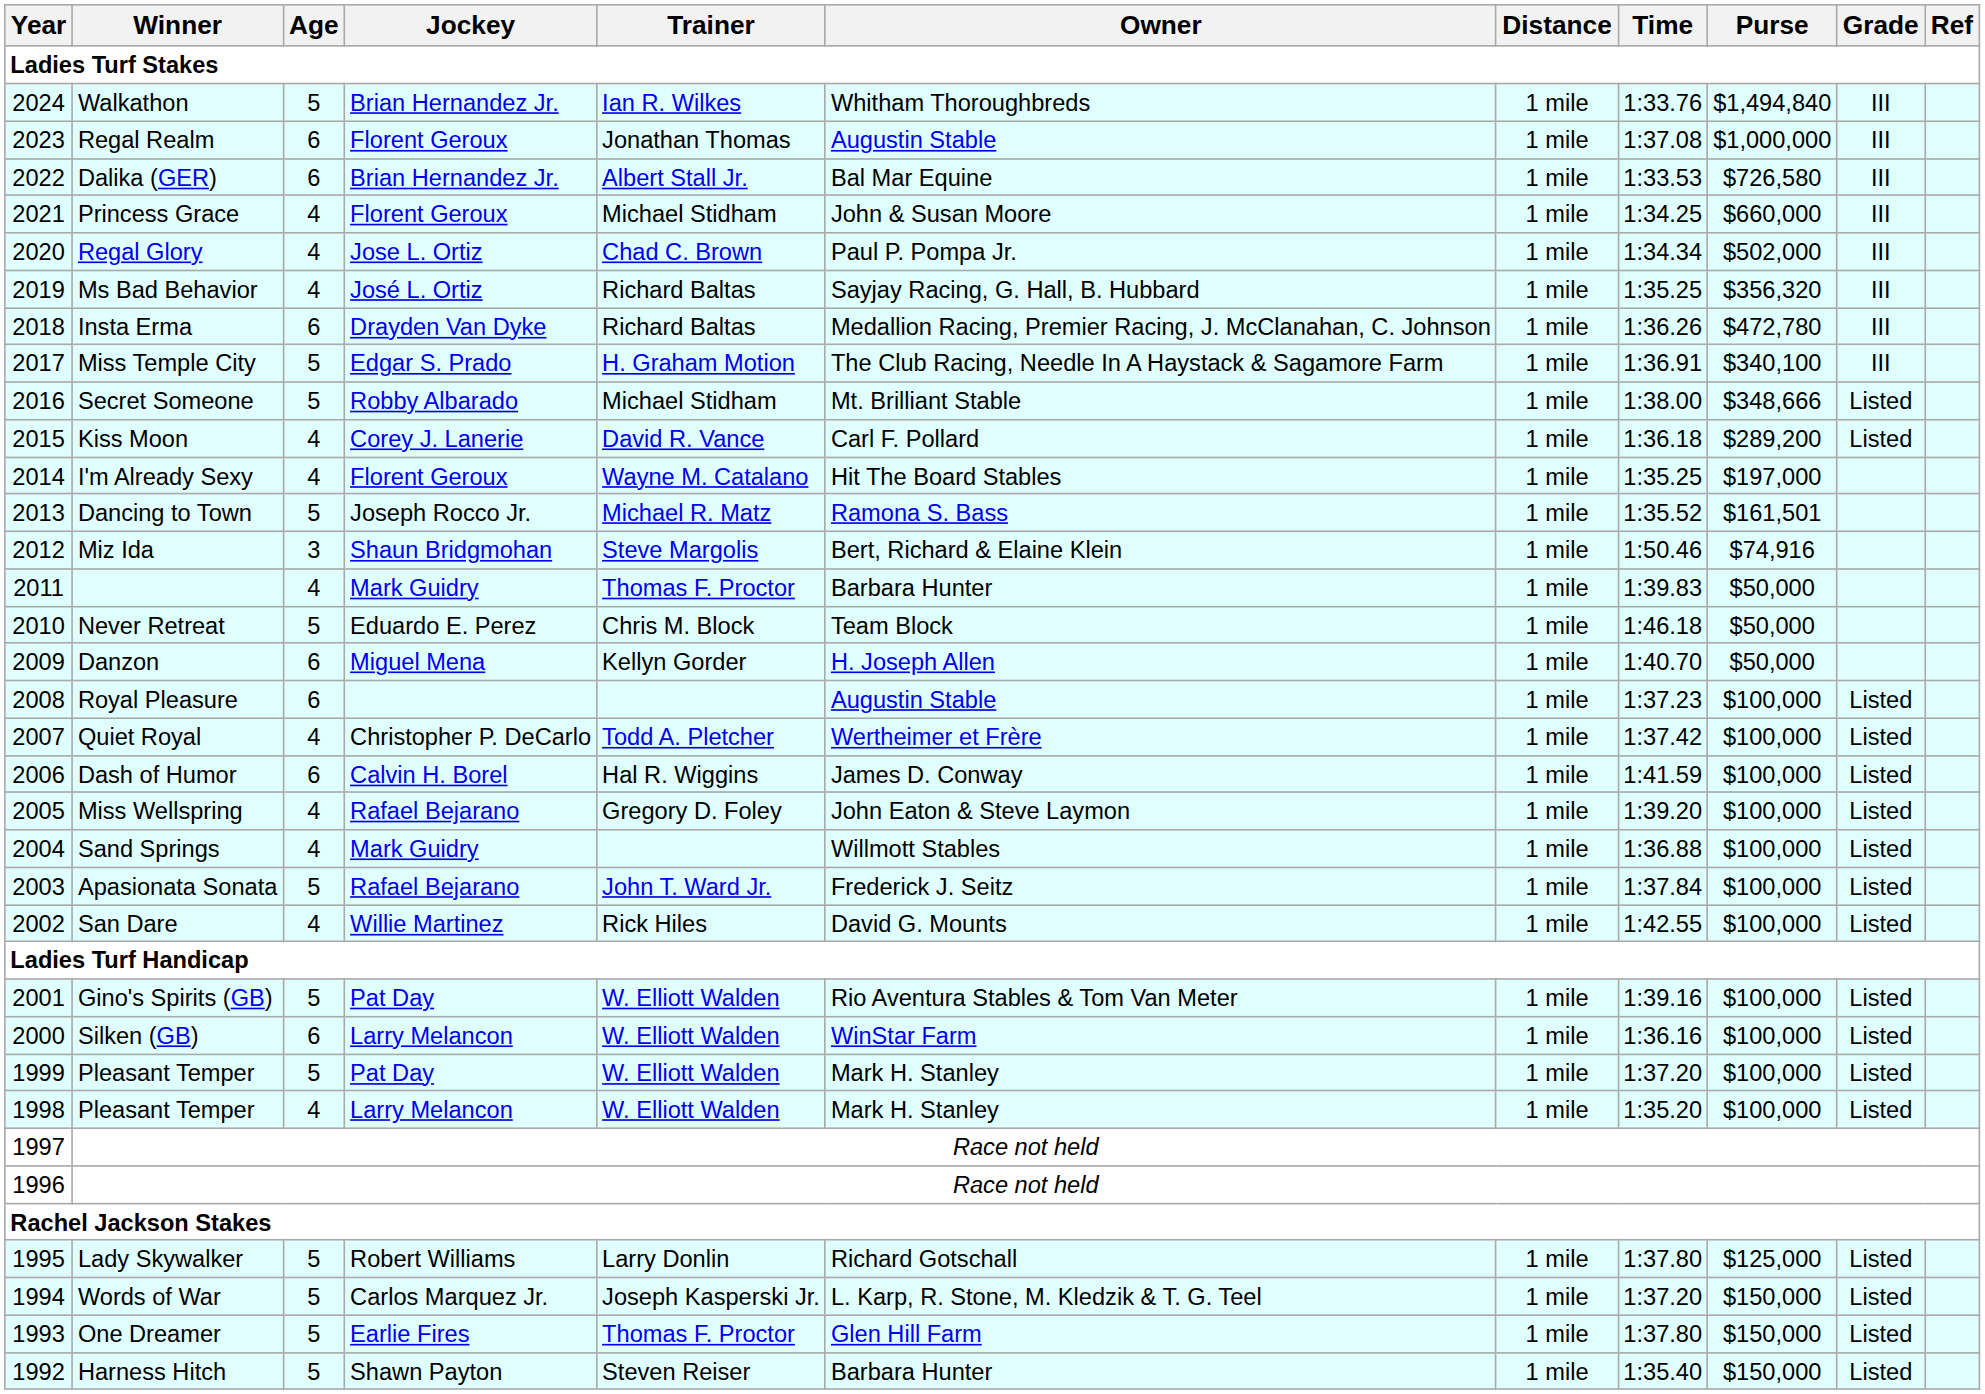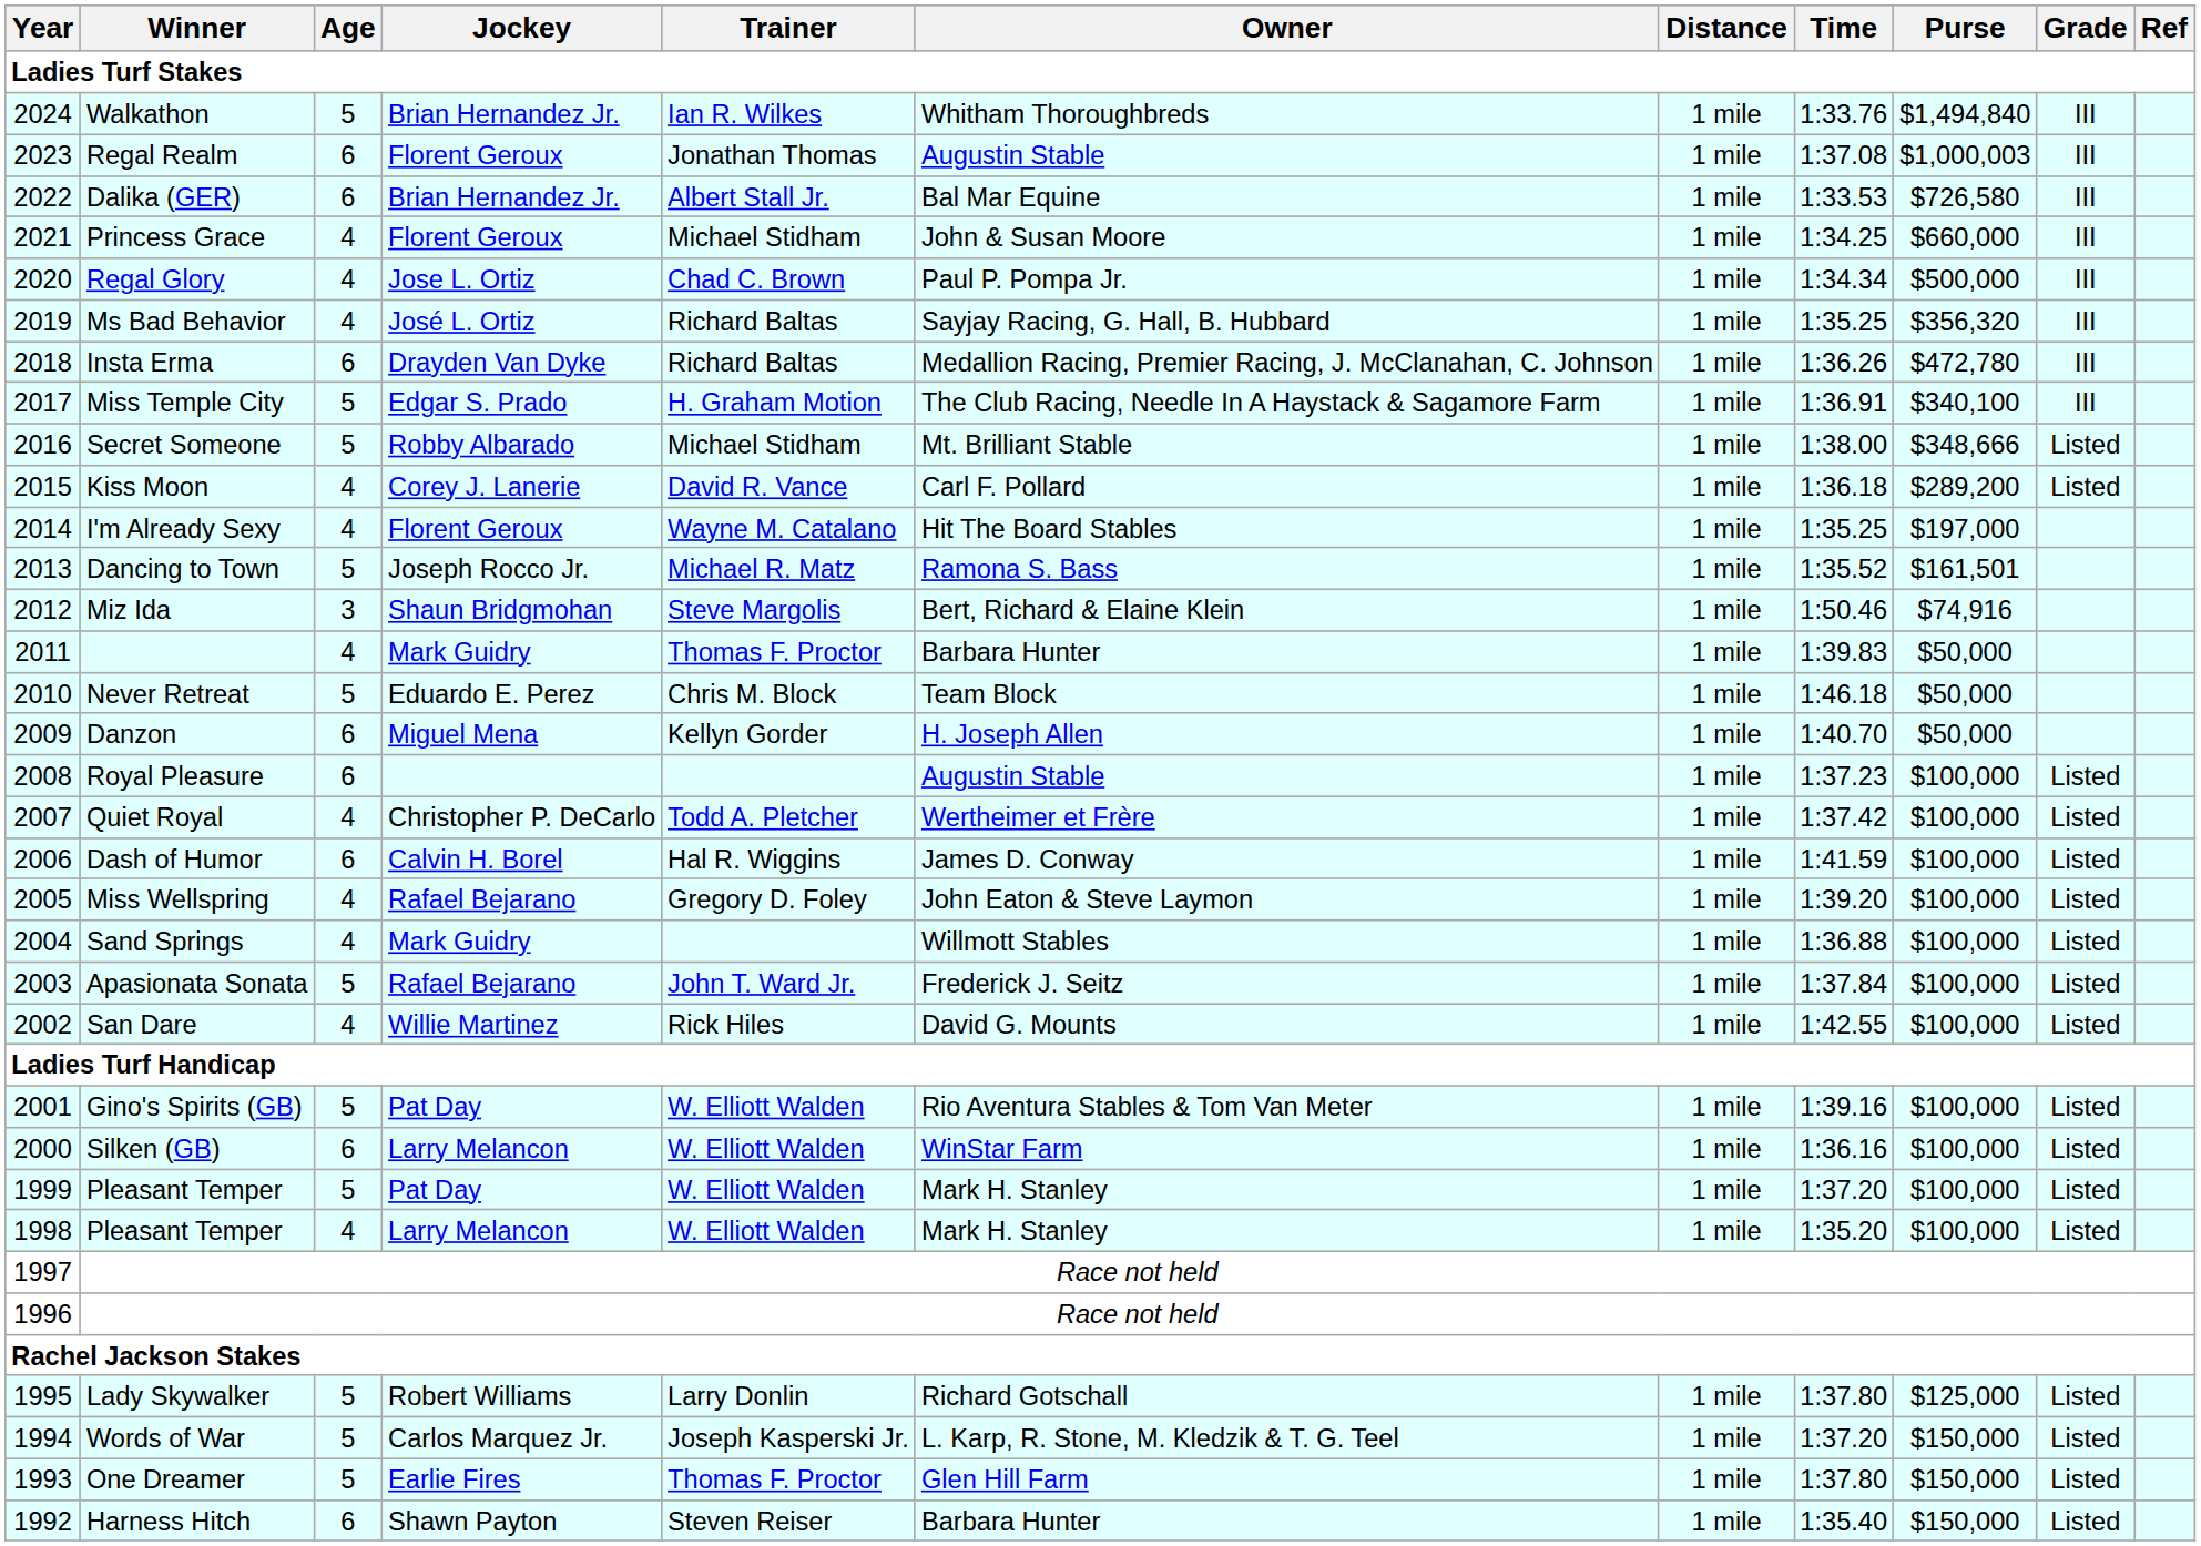 <table class="wikitable sortable">
 <tr>
 <th>Year</th>
 <th>Winner</th>
 <th>Age</th>
 <th>Jockey</th>
 <th>Trainer</th>
 <th>Owner</th>
 <th>Distance</th>
 <th>Time</th>
 <th>Purse</th>
 <th>Grade</th>
 <th>Ref</th>
 </tr>
 <tr style="font-size:90%; background-color:white">
 <td align="left" colspan=11><strong>Ladies Turf Stakes</strong></td>
 </tr>
 <tr style="font-size:90%; background-color:lightcyan">
 <td align=center>2024</td>
 <td>Walkathon</td>
 <td align=center>5</td>
 <td><a href='#'>Brian Hernandez Jr.</a></td>
 <td><a href='#'>Ian R. Wilkes</a></td>
 <td>Whitham Thoroughbreds</td>
 <td align=center>1 mile</td>
 <td align=center>1:33.76</td>
 <td align=center>$1,494,840</td>
 <td align=center>III</td>
 <td></td>
 </tr>
 <tr style="font-size:90%; background-color:lightcyan">
 <td align=center>2023</td>
 <td>Regal Realm</td>
 <td align=center>6</td>
 <td><a href='#'>Florent Geroux</a></td>
 <td>Jonathan Thomas</td>
 <td><a href='#'>Augustin Stable</a></td>
 <td align=center>1 mile</td>
 <td align=center>1:37.08</td>
-<td align=center>$1,000,000</td>
+<td align=center>$1,000,003</td>
 <td align=center>III</td>
 <td></td>
 </tr>
 <tr style="font-size:90%; background-color:lightcyan">
 <td align=center>2022</td>
 <td>Dalika (<a href='#'>GER</a>)</td>
 <td align=center>6</td>
 <td><a href='#'>Brian Hernandez Jr.</a></td>
 <td><a href='#'>Albert Stall Jr.</a></td>
 <td>Bal Mar Equine</td>
 <td align=center>1 mile</td>
 <td align=center>1:33.53</td>
 <td align=center>$726,580</td>
 <td align=center>III</td>
 <td></td>
 </tr>
 <tr style="font-size:90%; background-color:lightcyan">
 <td align=center>2021</td>
 <td>Princess Grace</td>
 <td align=center>4</td>
 <td><a href='#'>Florent Geroux</a></td>
 <td>Michael Stidham</td>
 <td>John & Susan Moore</td>
 <td align=center>1 mile</td>
 <td align=center>1:34.25</td>
 <td align=center>$660,000</td>
 <td align=center>III</td>
 <td></td>
 </tr>
 <tr style="font-size:90%; background-color:lightcyan">
 <td align=center>2020</td>
 <td><a href='#'>Regal Glory</a></td>
 <td align=center>4</td>
 <td><a href='#'>Jose L. Ortiz</a></td>
 <td><a href='#'>Chad C. Brown</a></td>
 <td>Paul P. Pompa Jr.</td>
 <td align=center>1 mile</td>
 <td align=center>1:34.34</td>
-<td align=center>$502,000</td>
+<td align=center>$500,000</td>
 <td align=center>III</td>
 <td></td>
 </tr>
 <tr style="font-size:90%; background-color:lightcyan">
 <td align=center>2019</td>
 <td>Ms Bad Behavior</td>
 <td align=center>4</td>
 <td><a href='#'>José L. Ortiz</a></td>
 <td>Richard Baltas</td>
 <td>Sayjay Racing, G. Hall, B. Hubbard</td>
 <td align=center>1 mile</td>
 <td align=center>1:35.25</td>
 <td align=center>$356,320</td>
 <td align=center>III</td>
 <td></td>
 </tr>
 <tr style="font-size:90%; background-color:lightcyan">
 <td align=center>2018</td>
 <td>Insta Erma</td>
 <td align=center>6</td>
 <td><a href='#'>Drayden Van Dyke</a></td>
 <td>Richard Baltas</td>
 <td>Medallion Racing, Premier Racing, J. McClanahan, C. Johnson</td>
 <td align=center>1 mile</td>
 <td align=center>1:36.26</td>
 <td align=center>$472,780</td>
 <td align=center>III</td>
 <td></td>
 </tr>
 <tr style="font-size:90%; background-color:lightcyan">
 <td align=center>2017</td>
 <td>Miss Temple City</td>
 <td align=center>5</td>
 <td><a href='#'>Edgar S. Prado</a></td>
 <td><a href='#'>H. Graham Motion</a></td>
 <td>The Club Racing, Needle In A Haystack & Sagamore Farm</td>
 <td align=center>1 mile</td>
 <td align=center>1:36.91</td>
 <td align=center>$340,100</td>
 <td align=center>III</td>
 <td></td>
 </tr>
 <tr style="font-size:90%; background-color:lightcyan">
 <td align=center>2016</td>
 <td>Secret Someone</td>
 <td align=center>5</td>
 <td><a href='#'>Robby Albarado</a></td>
 <td>Michael Stidham</td>
 <td>Mt. Brilliant Stable</td>
 <td align=center>1 mile</td>
 <td align=center>1:38.00</td>
 <td align=center>$348,666</td>
 <td align=center>Listed</td>
 <td></td>
 </tr>
 <tr style="font-size:90%; background-color:lightcyan">
 <td align=center>2015</td>
 <td>Kiss Moon</td>
 <td align=center>4</td>
 <td><a href='#'>Corey J. Lanerie</a></td>
 <td><a href='#'>David R. Vance</a></td>
 <td>Carl F. Pollard</td>
 <td align=center>1 mile</td>
 <td align=center>1:36.18</td>
 <td align=center>$289,200</td>
 <td align=center>Listed</td>
 <td></td>
 </tr>
 <tr style="font-size:90%; background-color:lightcyan">
 <td align=center>2014</td>
 <td>I'm Already Sexy</td>
 <td align=center>4</td>
 <td><a href='#'>Florent Geroux</a></td>
 <td><a href='#'>Wayne M. Catalano</a></td>
 <td>Hit The Board Stables</td>
 <td align=center>1 mile</td>
 <td align=center>1:35.25</td>
 <td align=center>$197,000</td>
 <td align=center></td>
 <td></td>
 </tr>
 <tr style="font-size:90%; background-color:lightcyan">
 <td align=center>2013</td>
 <td>Dancing to Town</td>
 <td align=center>5</td>
 <td>Joseph Rocco Jr.</td>
 <td><a href='#'>Michael R. Matz</a></td>
 <td><a href='#'>Ramona S. Bass</a></td>
 <td align=center>1 mile</td>
 <td align=center>1:35.52</td>
 <td align=center>$161,501</td>
 <td align=center></td>
 <td></td>
 </tr>
 <tr style="font-size:90%; background-color:lightcyan">
 <td align=center>2012</td>
 <td>Miz Ida</td>
 <td align=center>3</td>
 <td><a href='#'>Shaun Bridgmohan</a></td>
 <td><a href='#'>Steve Margolis</a></td>
 <td>Bert, Richard & Elaine Klein</td>
 <td align=center>1 mile</td>
 <td align=center>1:50.46</td>
 <td align=center>$74,916</td>
 <td align=center></td>
 <td></td>
 </tr>
 <tr style="font-size:90%; background-color:lightcyan">
 <td align=center>2011</td>
 <td></td>
 <td align=center>4</td>
 <td><a href='#'>Mark Guidry</a></td>
 <td><a href='#'>Thomas F. Proctor</a></td>
 <td>Barbara Hunter</td>
 <td align=center>1 mile</td>
 <td align=center>1:39.83</td>
 <td align=center>$50,000</td>
 <td align=center></td>
 <td></td>
 </tr>
 <tr style="font-size:90%; background-color:lightcyan">
 <td align=center>2010</td>
 <td>Never Retreat</td>
 <td align=center>5</td>
 <td>Eduardo E. Perez</td>
 <td>Chris M. Block</td>
 <td>Team Block</td>
 <td align=center>1 mile</td>
 <td align=center>1:46.18</td>
 <td align=center>$50,000</td>
 <td align=center></td>
 <td></td>
 </tr>
 <tr style="font-size:90%; background-color:lightcyan">
 <td align=center>2009</td>
 <td>Danzon</td>
 <td align=center>6</td>
 <td><a href='#'>Miguel Mena</a></td>
 <td>Kellyn Gorder</td>
 <td><a href='#'>H. Joseph Allen</a></td>
 <td align=center>1 mile</td>
 <td align=center>1:40.70</td>
 <td align=center>$50,000</td>
 <td align=center></td>
 <td></td>
 </tr>
 <tr style="font-size:90%; background-color:lightcyan">
 <td align=center>2008</td>
 <td>Royal Pleasure</td>
 <td align=center>6</td>
 <td></td>
 <td></td>
 <td><a href='#'>Augustin Stable</a></td>
 <td align=center>1 mile</td>
 <td align=center>1:37.23</td>
 <td align=center>$100,000</td>
 <td align=center>Listed</td>
 <td></td>
 </tr>
 <tr style="font-size:90%; background-color:lightcyan">
 <td align=center>2007</td>
 <td>Quiet Royal</td>
 <td align=center>4</td>
 <td>Christopher P. DeCarlo</td>
 <td><a href='#'>Todd A. Pletcher</a></td>
 <td><a href='#'>Wertheimer et Frère</a></td>
 <td align=center>1 mile</td>
 <td align=center>1:37.42</td>
 <td align=center>$100,000</td>
 <td align=center>Listed</td>
 <td></td>
 </tr>
 <tr style="font-size:90%; background-color:lightcyan">
 <td align=center>2006</td>
 <td>Dash of Humor</td>
 <td align=center>6</td>
 <td><a href='#'>Calvin H. Borel</a></td>
 <td>Hal R. Wiggins</td>
 <td>James D. Conway</td>
 <td align=center>1 mile</td>
 <td align=center>1:41.59</td>
 <td align=center>$100,000</td>
 <td align=center>Listed</td>
 <td></td>
 </tr>
 <tr style="font-size:90%; background-color:lightcyan">
 <td align=center>2005</td>
 <td>Miss Wellspring</td>
 <td align=center>4</td>
 <td><a href='#'>Rafael Bejarano</a></td>
 <td>Gregory D. Foley</td>
 <td>John Eaton & Steve Laymon</td>
 <td align=center>1 mile</td>
 <td align=center>1:39.20</td>
 <td align=center>$100,000</td>
 <td align=center>Listed</td>
 <td></td>
 </tr>
 <tr style="font-size:90%; background-color:lightcyan">
 <td align=center>2004</td>
 <td>Sand Springs</td>
 <td align=center>4</td>
 <td><a href='#'>Mark Guidry</a></td>
 <td></td>
 <td>Willmott Stables</td>
 <td align=center>1 mile</td>
 <td align=center>1:36.88</td>
 <td align=center>$100,000</td>
 <td align=center>Listed</td>
 <td></td>
 </tr>
 <tr style="font-size:90%; background-color:lightcyan">
 <td align=center>2003</td>
 <td>Apasionata Sonata</td>
 <td align=center>5</td>
 <td><a href='#'>Rafael Bejarano</a></td>
 <td><a href='#'>John T. Ward Jr.</a></td>
 <td>Frederick J. Seitz</td>
 <td align=center>1 mile</td>
 <td align=center>1:37.84</td>
 <td align=center>$100,000</td>
 <td align=center>Listed</td>
 <td></td>
 </tr>
 <tr style="font-size:90%; background-color:lightcyan">
 <td align=center>2002</td>
 <td>San Dare</td>
 <td align=center>4</td>
 <td><a href='#'>Willie Martinez</a></td>
 <td>Rick Hiles</td>
 <td>David G. Mounts</td>
 <td align=center>1 mile</td>
 <td align=center>1:42.55</td>
 <td align=center>$100,000</td>
 <td align=center>Listed</td>
 <td></td>
 </tr>
 <tr style="font-size:90%; background-color:white">
 <td align="left" colspan=11><strong>Ladies Turf Handicap</strong></td>
 </tr>
 <tr style="font-size:90%; background-color:lightcyan">
 <td align=center>2001</td>
 <td>Gino's Spirits (<a href='#'>GB</a>)</td>
 <td align=center>5</td>
 <td><a href='#'>Pat Day</a></td>
 <td><a href='#'>W. Elliott Walden</a></td>
 <td>Rio Aventura Stables & Tom Van Meter</td>
 <td align=center>1 mile</td>
 <td align=center>1:39.16</td>
 <td align=center>$100,000</td>
 <td align=center>Listed</td>
 <td></td>
 </tr>
 <tr style="font-size:90%; background-color:lightcyan">
 <td align=center>2000</td>
 <td>Silken (<a href='#'>GB</a>)</td>
 <td align=center>6</td>
 <td><a href='#'>Larry Melancon</a></td>
 <td><a href='#'>W. Elliott Walden</a></td>
 <td><a href='#'>WinStar Farm</a></td>
 <td align=center>1 mile</td>
 <td align=center>1:36.16</td>
 <td align=center>$100,000</td>
 <td align=center>Listed</td>
 <td></td>
 </tr>
 <tr style="font-size:90%; background-color:lightcyan">
 <td align=center>1999</td>
 <td>Pleasant Temper</td>
 <td align=center>5</td>
 <td><a href='#'>Pat Day</a></td>
 <td><a href='#'>W. Elliott Walden</a></td>
 <td>Mark H. Stanley</td>
 <td align=center>1 mile</td>
 <td align=center>1:37.20</td>
 <td align=center>$100,000</td>
 <td align=center>Listed</td>
 <td></td>
 </tr>
 <tr style="font-size:90%; background-color:lightcyan">
 <td align=center>1998</td>
 <td>Pleasant Temper</td>
 <td align=center>4</td>
 <td><a href='#'>Larry Melancon</a></td>
 <td><a href='#'>W. Elliott Walden</a></td>
 <td>Mark H. Stanley</td>
 <td align=center>1 mile</td>
 <td align=center>1:35.20</td>
 <td align=center>$100,000</td>
 <td align=center>Listed</td>
 <td></td>
 </tr>
 <tr style="font-size:90%; background-color:white">
 <td align="center">1997</td>
 <td align="center" colspan=10><em>Race not held</em></td>
 </tr>
 <tr style="font-size:90%; background-color:white">
 <td align="center">1996</td>
 <td align="center" colspan=10><em>Race not held</em></td>
 </tr>
 <tr style="font-size:90%; background-color:white">
 <td align="left" colspan=11><strong>Rachel Jackson Stakes</strong></td>
 </tr>
 <tr style="font-size:90%; background-color:lightcyan">
 <td align=center>1995</td>
 <td>Lady Skywalker</td>
 <td align=center>5</td>
 <td>Robert Williams</td>
 <td>Larry Donlin</td>
 <td>Richard Gotschall</td>
 <td align=center>1 mile</td>
 <td align=center>1:37.80</td>
 <td align=center>$125,000</td>
 <td align=center>Listed</td>
 <td></td>
 </tr>
 <tr style="font-size:90%; background-color:lightcyan">
 <td align=center>1994</td>
 <td>Words of War</td>
 <td align=center>5</td>
 <td>Carlos Marquez Jr.</td>
 <td>Joseph Kasperski Jr.</td>
 <td>L. Karp, R. Stone, M. Kledzik & T. G. Teel</td>
 <td align=center>1 mile</td>
 <td align=center>1:37.20</td>
 <td align=center>$150,000</td>
 <td align=center>Listed</td>
 <td></td>
 </tr>
 <tr style="font-size:90%; background-color:lightcyan">
 <td align=center>1993</td>
 <td>One Dreamer</td>
 <td align=center>5</td>
 <td><a href='#'>Earlie Fires</a></td>
 <td><a href='#'>Thomas F. Proctor</a></td>
 <td><a href='#'>Glen Hill Farm</a></td>
 <td align=center>1 mile</td>
 <td align=center>1:37.80</td>
 <td align=center>$150,000</td>
 <td align=center>Listed</td>
 <td></td>
 </tr>
 <tr style="font-size:90%; background-color:lightcyan">
 <td align=center>1992</td>
 <td>Harness Hitch</td>
-<td align=center>5</td>
+<td align=center>6</td>
 <td>Shawn Payton</td>
 <td>Steven Reiser</td>
 <td>Barbara Hunter</td>
 <td align=center>1 mile</td>
 <td align=center>1:35.40</td>
 <td align=center>$150,000</td>
 <td align=center>Listed</td>
 <td></td>
 </tr>
 </table>
